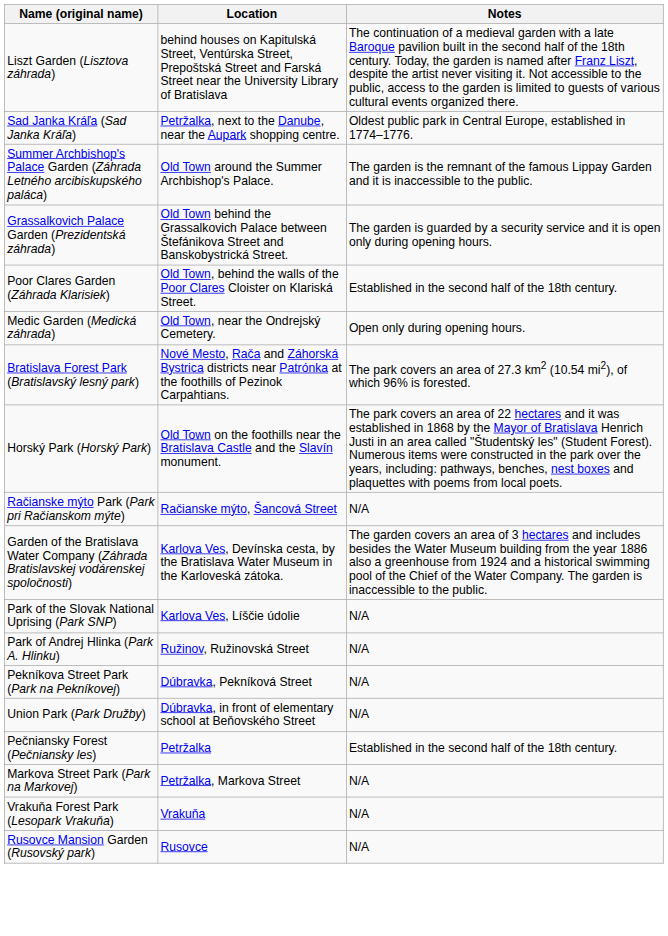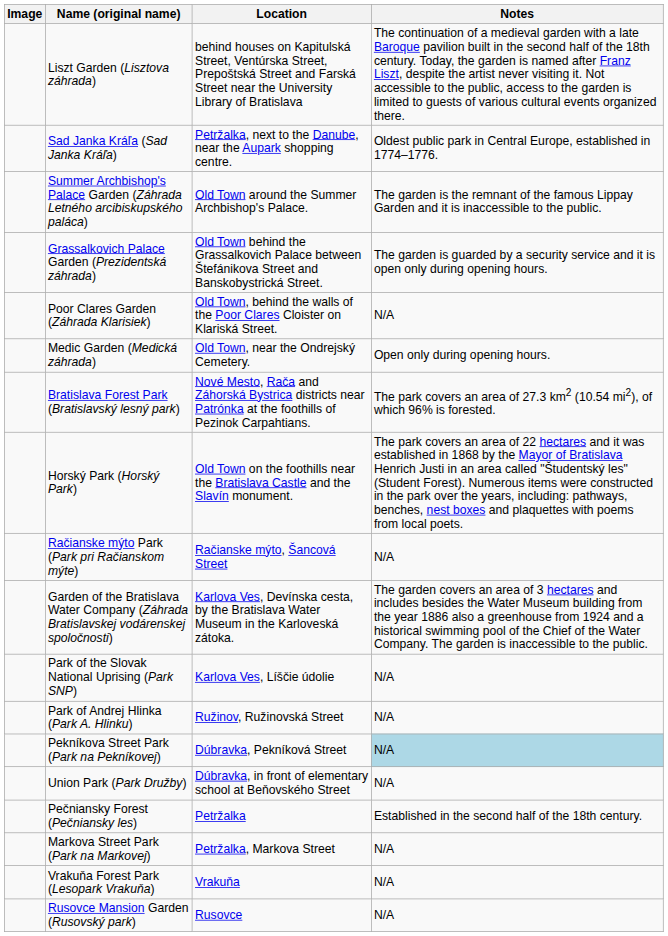 <table class="wikitable sortable">
 <tr valign=top>
+<th class="unsortable">Image</th>
 <th>Name (original name)</th>
 <th>Location</th>
 <th class="unsortable">Notes</th>
 </tr>
 <tr>
+<td></td>
 <td>Liszt Garden (<em>Lisztova záhrada</em>)</td>
 <td>behind houses on Kapitulská Street, Ventúrska Street, Prepoštská Street and Farská Street near the University Library of Bratislava</td>
 <td>The continuation of a medieval garden with a late <a href='#'>Baroque</a> pavilion built in the second half of the 18th century. Today, the garden is named after <a href='#'>Franz Liszt</a>, despite the artist never visiting it. Not accessible to the public, access to the garden is limited to guests of various cultural events organized there.</td>
 </tr>
 <tr>
+<td></td>
 <td><a href='#'>Sad Janka Kráľa</a> (<em>Sad Janka Kráľa</em>)</td>
 <td><a href='#'>Petržalka</a>, next to the <a href='#'>Danube</a>, near the <a href='#'>Aupark</a> shopping centre.</td>
 <td>Oldest public park in Central Europe, established in 1774–1776.</td>
 </tr>
 <tr>
+<td></td>
 <td><a href='#'>Summer Archbishop's Palace</a> Garden (<em>Záhrada Letného arcibiskupského paláca</em>)</td>
 <td><a href='#'>Old Town</a> around the Summer Archbishop's Palace.</td>
 <td>The garden is the remnant of the famous Lippay Garden and it is inaccessible to the public.</td>
 </tr>
 <tr>
+<td></td>
 <td><a href='#'>Grassalkovich Palace</a> Garden (<em>Prezidentská záhrada</em>)</td>
 <td><a href='#'>Old Town</a> behind the Grassalkovich Palace between Štefánikova Street and Banskobystrická Street.</td>
 <td>The garden is guarded by a security service and it is open only during opening hours.</td>
 </tr>
 <tr>
+<td></td>
 <td>Poor Clares Garden (<em>Záhrada Klarisiek</em>)</td>
 <td><a href='#'>Old Town</a>, behind the walls of the <a href='#'>Poor Clares</a> Cloister on Klariská Street.</td>
-<td>Established in the second half of the 18th century.</td>
+<td>N/A</td>
 </tr>
 <tr>
+<td></td>
 <td>Medic Garden (<em>Medická záhrada</em>)</td>
 <td><a href='#'>Old Town</a>, near the Ondrejský Cemetery.</td>
 <td>Open only during opening hours.</td>
 </tr>
 <tr>
+<td></td>
 <td><a href='#'>Bratislava Forest Park</a> (<em>Bratislavský lesný park</em>)</td>
 <td><a href='#'>Nové Mesto</a>, <a href='#'>Rača</a> and <a href='#'>Záhorská Bystrica</a> districts near <a href='#'>Patrónka</a> at the foothills of Pezinok Carpahtians.</td>
 <td>The park covers an area of 27.3 km<sup>2</sup> (10.54 mi<sup>2</sup>), of which 96% is forested.</td>
 </tr>
 <tr>
+<td></td>
 <td>Horský Park (<em>Horský Park</em>)</td>
 <td><a href='#'>Old Town</a> on the foothills near the <a href='#'>Bratislava Castle</a> and the <a href='#'>Slavín</a> monument.</td>
 <td>The park covers an area of 22 <a href='#'>hectares</a> and it was established in 1868 by the <a href='#'>Mayor of Bratislava</a> Henrich Justi in an area called "Študentský les" (Student Forest). Numerous items were constructed in the park over the years, including: pathways, benches, <a href='#'>nest boxes</a> and plaquettes with poems from local poets.</td>
 </tr>
 <tr>
+<td></td>
 <td><a href='#'>Račianske mýto</a> Park (<em>Park pri Račianskom mýte</em>)</td>
 <td><a href='#'>Račianske mýto</a>, <a href='#'>Šancová Street</a></td>
 <td>N/A</td>
 </tr>
 <tr>
+<td></td>
 <td>Garden of the Bratislava Water Company (<em>Záhrada Bratislavskej vodárenskej spoločnosti</em>)</td>
 <td><a href='#'>Karlova Ves</a>, Devínska cesta, by the Bratislava Water Museum in the Karloveská zátoka.</td>
 <td>The garden covers an area of 3 <a href='#'>hectares</a> and includes besides the Water Museum building from the year 1886 also a greenhouse from 1924 and a historical swimming pool of the Chief of the Water Company. The garden is inaccessible to the public.</td>
 </tr>
 <tr>
+<td></td>
 <td>Park of the Slovak National Uprising (<em>Park SNP</em>)</td>
 <td><a href='#'>Karlova Ves</a>, Líščie údolie</td>
 <td>N/A</td>
 </tr>
 <tr>
+<td></td>
 <td>Park of Andrej Hlinka (<em>Park A. Hlinku</em>)</td>
 <td><a href='#'>Ružinov</a>, Ružinovská Street</td>
 <td>N/A</td>
 </tr>
 <tr>
+<td></td>
 <td>Pekníkova Street Park (<em>Park na Pekníkovej</em>)</td>
 <td><a href='#'>Dúbravka</a>, Pekníková Street</td>
-<td>N/A</td>
+<td style="background: lightblue;">N/A</td>
 </tr>
 <tr>
+<td></td>
 <td>Union Park (<em>Park Družby</em>)</td>
 <td><a href='#'>Dúbravka</a>, in front of elementary school at Beňovského Street</td>
 <td>N/A</td>
 </tr>
 <tr>
+<td></td>
 <td>Pečniansky Forest (<em>Pečniansky les</em>)</td>
 <td><a href='#'>Petržalka</a></td>
 <td>Established in the second half of the 18th century.</td>
 </tr>
 <tr>
+<td></td>
 <td>Markova Street Park (<em>Park na Markovej</em>)</td>
 <td><a href='#'>Petržalka</a>, Markova Street</td>
 <td>N/A</td>
 </tr>
 <tr>
+<td></td>
 <td>Vrakuňa Forest Park (<em>Lesopark Vrakuňa</em>)</td>
 <td><a href='#'>Vrakuňa</a></td>
 <td>N/A</td>
 </tr>
 <tr>
+<td></td>
 <td><a href='#'>Rusovce Mansion</a> Garden (<em>Rusovský park</em>)</td>
 <td><a href='#'>Rusovce</a></td>
 <td>N/A</td>
 </tr>
 </table>
